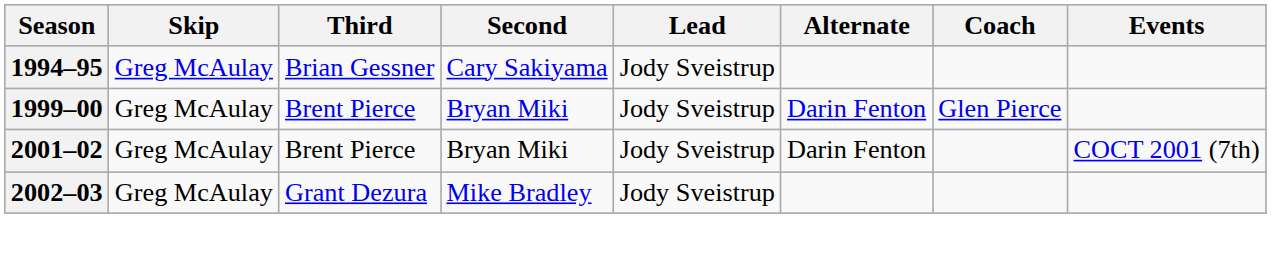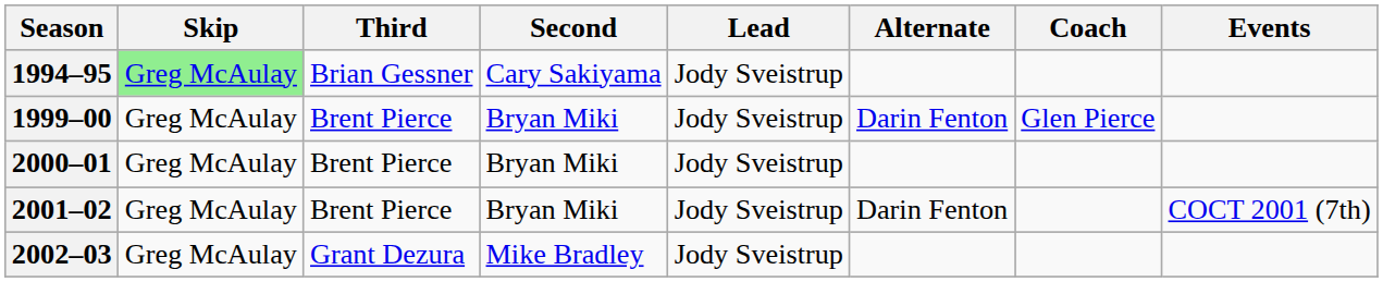 <table class="wikitable">
 <tr>
 <th scope="col">Season</th>
 <th scope="col">Skip</th>
 <th scope="col">Third</th>
 <th scope="col">Second</th>
 <th scope="col">Lead</th>
 <th scope="col">Alternate</th>
 <th scope="col">Coach</th>
 <th scope="col">Events</th>
 </tr>
 <tr>
 <th scope="row">1994–95</th>
-<td><a href='#'>Greg McAulay</a></td>
+<td style="background: lightgreen;"><a href='#'>Greg McAulay</a></td>
 <td><a href='#'>Brian Gessner</a></td>
 <td><a href='#'>Cary Sakiyama</a></td>
 <td>Jody Sveistrup</td>
 <td></td>
 <td></td>
 <td></td>
 </tr>
 <tr>
 <th scope="row">1999–00</th>
 <td>Greg McAulay</td>
 <td><a href='#'>Brent Pierce</a></td>
 <td><a href='#'>Bryan Miki</a></td>
 <td>Jody Sveistrup</td>
 <td><a href='#'>Darin Fenton</a></td>
 <td><a href='#'>Glen Pierce</a></td>
 <td> <br> </td>
+</tr>
+<tr>
+<th scope="row">2000–01</th>
+<td>Greg McAulay</td>
+<td>Brent Pierce</td>
+<td>Bryan Miki</td>
+<td>Jody Sveistrup</td>
+<td></td>
+<td></td>
+<td></td>
 </tr>
 <tr>
 <th scope="row">2001–02</th>
 <td>Greg McAulay</td>
 <td>Brent Pierce</td>
 <td>Bryan Miki</td>
 <td>Jody Sveistrup</td>
 <td>Darin Fenton</td>
 <td></td>
 <td><a href='#'>COCT 2001</a> (7th)</td>
 </tr>
 <tr>
 <th scope="row">2002–03</th>
 <td>Greg McAulay</td>
 <td><a href='#'>Grant Dezura</a></td>
 <td><a href='#'>Mike Bradley</a></td>
 <td>Jody Sveistrup</td>
 <td></td>
 <td></td>
 <td></td>
 </tr>
 </table>
